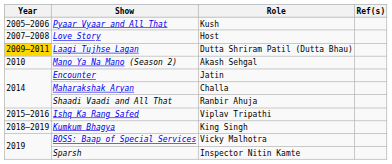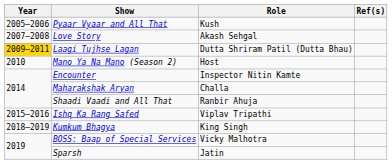 <table class="wikitable">
 <tr style="background:#b0c4de;">
 <th>Year</th>
 <th>Show</th>
 <th>Role</th>
 <th>Ref(s)</th>
 </tr>
 <tr>
 <td>2005–2006</td>
 <td><em><a href='#'>Pyaar Vyaar and All That</a></em></td>
 <td>Kush<br></td>
 <td></td>
 </tr>
 <tr>
 <td>2007–2008</td>
 <td><em><a href='#'>Love Story</a></em></td>
-<td>Host</td>
+<td>Akash Sehgal</td>
 <td></td>
 </tr>
 <tr>
 <td style="background: gold;">2009–2011</td>
 <td><em><a href='#'>Laagi Tujhse Lagan</a></em></td>
 <td>Dutta Shriram Patil (Dutta Bhau)</td>
 <td></td>
 </tr>
 <tr>
 <td>2010</td>
 <td><em><a href='#'>Mano Ya Na Mano</a></em> <em>(Season 2)</em></td>
-<td>Akash Sehgal</td>
+<td>Host</td>
 <td></td>
 </tr>
 <tr>
 <td rowspan="3">2014</td>
 <td><em><a href='#'>Encounter</a></em></td>
-<td>Jatin</td>
+<td>Inspector Nitin Kamte</td>
 <td></td>
 </tr>
 <tr>
 <td><em><a href='#'>Maharakshak Aryan</a></em></td>
 <td>Challa</td>
 <td></td>
 </tr>
 <tr>
 <td><em>Shaadi Vaadi and All That</em></td>
 <td>Ranbir Ahuja</td>
 <td></td>
 </tr>
 <tr>
 <td>2015–2016</td>
 <td><em><a href='#'>Ishq Ka Rang Safed</a></em></td>
 <td>Viplav Tripathi</td>
 <td></td>
 </tr>
 <tr>
 <td>2018–2019</td>
 <td><em><a href='#'>Kumkum Bhagya</a></em></td>
 <td>King Singh</td>
 <td></td>
 </tr>
 <tr>
 <td rowspan="2">2019</td>
 <td><em><a href='#'>BOSS: Baap of Special Services</a></em></td>
 <td>Vicky Malhotra</td>
 <td></td>
 </tr>
 <tr>
 <td><em>Sparsh</em></td>
-<td>Inspector Nitin Kamte</td>
+<td>Jatin</td>
 <td></td>
 </tr>
 </table>
